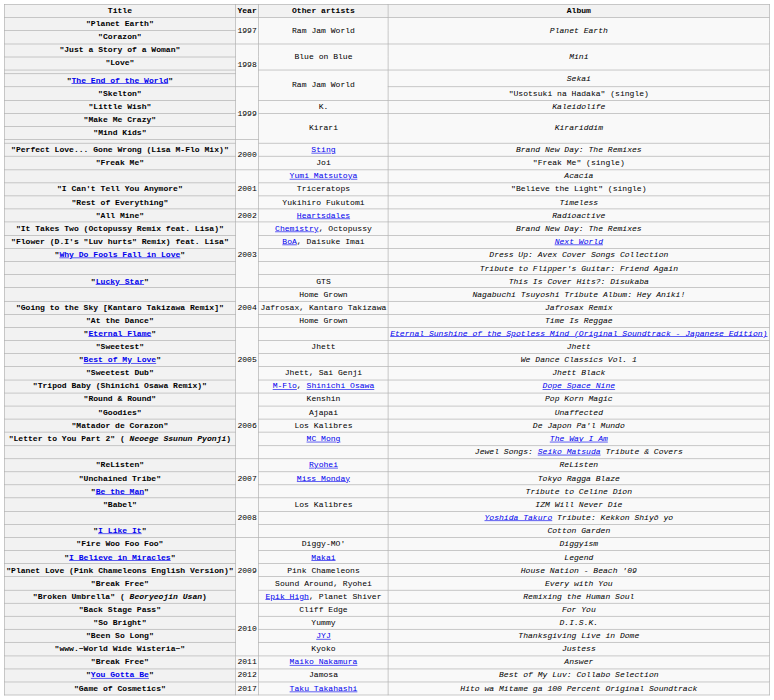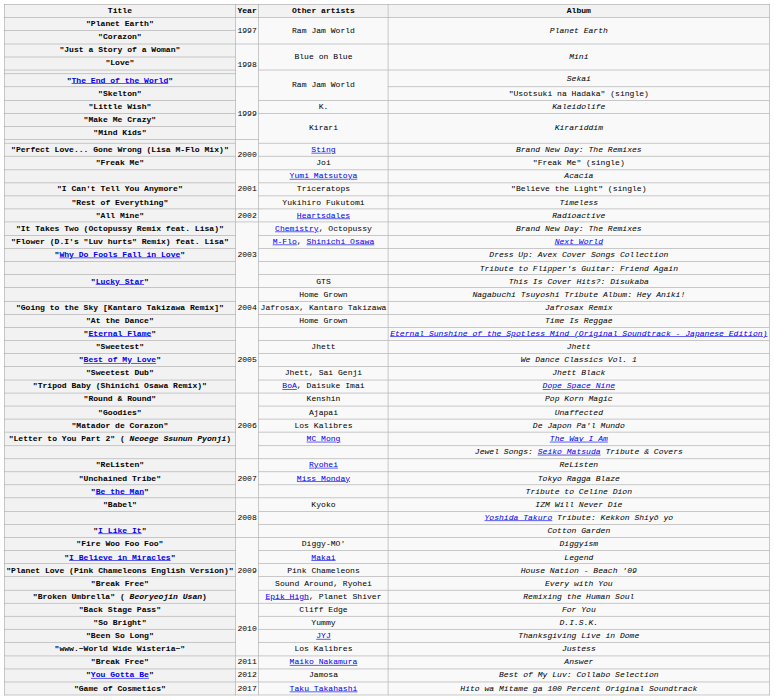 <table class="wikitable sortable plainrowheaders" style="text-align: center;">
 <tr>
 <th scope="col">Title</th>
 <th scope="col">Year</th>
 <th scope="col">Other artists</th>
 <th scope="col">Album</th>
 </tr>
 <tr>
 <th scope="row">"Planet Earth"</th>
 <td rowspan="2">1997</td>
 <td rowspan="2">Ram Jam World</td>
 <td rowspan="2"><em>Planet Earth</em></td>
 </tr>
 <tr>
 <th scope="row">"Corazon"</th>
 </tr>
 <tr>
 <th scope="row">"Just a Story of a Woman"</th>
 <td rowspan="4">1998</td>
 <td rowspan="2">Blue on Blue</td>
 <td rowspan="2"><em>Mini</em></td>
 </tr>
 <tr>
 <th scope="row">"Love"</th>
 </tr>
 <tr>
 <th scope="row"></th>
 <td rowspan="3">Ram Jam World</td>
 <td rowspan="2"><em>Sekai</em></td>
 </tr>
 <tr>
 <th scope="row">"<a href='#'>The End of the World</a>"</th>
 </tr>
 <tr>
 <th scope="row">"Skelton"</th>
 <td rowspan="4">1999</td>
 <td>"Usotsuki na Hadaka" (single)</td>
 </tr>
 <tr>
 <th scope="row">"Little Wish" </th>
 <td>K.</td>
 <td><em>Kaleidolife</em></td>
 </tr>
 <tr>
 <th scope="row">"Make Me Crazy" </th>
 <td rowspan="3">Kirari</td>
 <td rowspan="3"><em>Kirariddim</em></td>
 </tr>
 <tr>
 <th scope="row">"Mind Kids" </th>
 </tr>
 <tr>
 <th scope="row"> </th>
 <td rowspan="3">2000</td>
 </tr>
 <tr>
 <th scope="row">"Perfect Love... Gone Wrong (Lisa M-Flo Mix)"</th>
 <td><a href='#'>Sting</a></td>
 <td><em>Brand New Day: The Remixes</em></td>
 </tr>
 <tr>
 <th scope="row">"Freak Me"</th>
 <td>Joi</td>
 <td>"Freak Me" (single)</td>
 </tr>
 <tr>
 <th scope="row"> </th>
 <td rowspan="3">2001</td>
 <td><a href='#'>Yumi Matsutoya</a></td>
 <td><em>Acacia</em></td>
 </tr>
 <tr>
 <th scope="row">"I Can't Tell You Anymore"</th>
 <td>Triceratops</td>
 <td>"Believe the Light" (single)</td>
 </tr>
 <tr>
 <th scope="row">"Rest of Everything"</th>
 <td>Yukihiro Fukutomi</td>
 <td><em>Timeless</em></td>
 </tr>
 <tr>
 <th scope="row">"All Mine" </th>
 <td>2002</td>
 <td><a href='#'>Heartsdales</a></td>
 <td><em>Radioactive</em></td>
 </tr>
 <tr>
 <th scope="row">"It Takes Two (Octopussy Remix feat. Lisa)"</th>
 <td rowspan="5">2003</td>
 <td><a href='#'>Chemistry</a>, Octopussy</td>
 <td><em>Brand New Day: The Remixes</em></td>
 </tr>
 <tr>
 <th scope="row">"Flower (D.I's "Luv hurts" Remix) feat. Lisa"</th>
-<td><a href='#'>BoA</a>, Daisuke Imai</td>
+<td><a href='#'>M-Flo</a>, <a href='#'>Shinichi Osawa</a></td>
 <td><em><a href='#'>Next World</a></em></td>
 </tr>
 <tr>
 <th scope="row">"<a href='#'>Why Do Fools Fall in Love</a>"</th>
 <td></td>
 <td><em>Dress Up: Avex Cover Songs Collection</em></td>
 </tr>
 <tr>
 <th scope="row"></th>
 <td></td>
 <td><em>Tribute to Flipper's Guitar: Friend Again</em></td>
 </tr>
 <tr>
 <th scope="row">"<a href='#'>Lucky Star</a>"</th>
 <td>GTS</td>
 <td><em>This Is Cover Hits?: Disukaba</em></td>
 </tr>
 <tr>
 <th scope="row"></th>
 <td rowspan="3">2004</td>
 <td>Home Grown</td>
 <td><em>Nagabuchi Tsuyoshi Tribute Album: Hey Aniki!</em></td>
 </tr>
 <tr>
 <th scope="row">"Going to the Sky [Kantaro Takizawa Remix]"</th>
 <td>Jafrosax, Kantaro Takizawa</td>
 <td><em>Jafrosax Remix</em></td>
 </tr>
 <tr>
 <th scope="row">"At the Dance"</th>
 <td>Home Grown</td>
 <td><em>Time Is Reggae</em></td>
 </tr>
 <tr>
 <th scope="row">"<a href='#'>Eternal Flame</a>"</th>
 <td rowspan="5">2005</td>
 <td></td>
 <td><em><a href='#'>Eternal Sunshine of the Spotless Mind (Original Soundtrack - Japanese Edition)</a></em></td>
 </tr>
 <tr>
 <th scope="row">"Sweetest"</th>
 <td>Jhett</td>
 <td><em>Jhett</em></td>
 </tr>
 <tr>
 <th scope="row">"<a href='#'>Best of My Love</a>"</th>
 <td></td>
 <td><em>We Dance Classics Vol. 1</em></td>
 </tr>
 <tr>
 <th scope="row">"Sweetest Dub"</th>
 <td>Jhett, Sai Genji</td>
 <td><em>Jhett Black</em></td>
 </tr>
 <tr>
 <th scope="row">"Tripod Baby (Shinichi Osawa Remix)"</th>
-<td><a href='#'>M-Flo</a>, <a href='#'>Shinichi Osawa</a></td>
+<td><a href='#'>BoA</a>, Daisuke Imai</td>
 <td><em><a href='#'>Dope Space Nine</a></em></td>
 </tr>
 <tr>
 <th scope="row">"Round & Round"</th>
 <td rowspan="5">2006</td>
 <td>Kenshin</td>
 <td><em>Pop Korn Magic</em></td>
 </tr>
 <tr>
 <th scope="row">"Goodies"</th>
 <td>Ajapai</td>
 <td><em>Unaffected</em></td>
 </tr>
 <tr>
 <th scope="row">"Matador de Corazon"</th>
 <td>Los Kalibres</td>
 <td><em>De Japon Pa'l Mundo</em></td>
 </tr>
 <tr>
 <th scope="row">"Letter to You Part 2" ( <em>Neoege Ssunun Pyonji</em>)</th>
 <td><a href='#'>MC Mong</a></td>
 <td><em><a href='#'>The Way I Am</a></em></td>
 </tr>
 <tr>
 <th scope="row"></th>
 <td></td>
 <td><em>Jewel Songs: <a href='#'>Seiko Matsuda</a> Tribute & Covers</em></td>
 </tr>
 <tr>
 <th scope="row">"ReListen"</th>
 <td rowspan="3">2007</td>
 <td><a href='#'>Ryohei</a></td>
 <td><em>ReListen</em></td>
 </tr>
 <tr>
 <th scope="row">"Unchained Tribe"</th>
 <td><a href='#'>Miss Monday</a></td>
 <td><em>Tokyo Ragga Blaze</em></td>
 </tr>
 <tr>
 <th scope="row">"<a href='#'>Be the Man</a>"</th>
 <td></td>
 <td><em>Tribute to Celine Dion</em></td>
 </tr>
 <tr>
 <th scope="row">"Babel"</th>
 <td rowspan="3">2008</td>
-<td>Los Kalibres</td>
+<td>Kyoko</td>
 <td><em>IZM Will Never Die</em></td>
 </tr>
 <tr>
 <th scope="row"></th>
 <td></td>
 <td><em><a href='#'>Yoshida Takuro</a> Tribute: Kekkon Shiyō yo</em></td>
 </tr>
 <tr>
 <th scope="row">"<a href='#'>I Like It</a>"</th>
 <td></td>
 <td><em>Cotton Garden</em></td>
 </tr>
 <tr>
 <th scope="row">"Fire Woo Foo Foo"</th>
 <td rowspan="5">2009</td>
 <td>Diggy-MO'</td>
 <td><em>Diggyism</em></td>
 </tr>
 <tr>
 <th scope="row">"<a href='#'>I Believe in Miracles</a>"</th>
 <td><a href='#'>Makai</a></td>
 <td><em>Legend</em></td>
 </tr>
 <tr>
 <th scope="row">"Planet Love (Pink Chameleons English Version)"</th>
 <td>Pink Chameleons</td>
 <td><em>House Nation - Beach '09</em></td>
 </tr>
 <tr>
 <th scope="row">"Break Free"</th>
 <td>Sound Around, Ryohei</td>
 <td><em>Every with You</em></td>
 </tr>
 <tr>
 <th scope="row">"Broken Umbrella" ( <em>Beoryeojin Usan</em>)</th>
 <td><a href='#'>Epik High</a>, Planet Shiver</td>
 <td><em>Remixing the Human Soul</em></td>
 </tr>
 <tr>
 <th scope="row">"Back Stage Pass"</th>
 <td rowspan="4">2010</td>
 <td>Cliff Edge</td>
 <td><em>For You</em></td>
 </tr>
 <tr>
 <th scope="row">"So Bright"</th>
 <td>Yummy</td>
 <td><em>D.I.S.K.</em></td>
 </tr>
 <tr>
 <th scope="row">"Been So Long"</th>
 <td><a href='#'>JYJ</a></td>
 <td><em>Thanksgiving Live in Dome</em></td>
 </tr>
 <tr>
 <th scope="row">"www.~World Wide Wisteria~"</th>
-<td>Kyoko</td>
+<td>Los Kalibres</td>
 <td><em>Justess</em></td>
 </tr>
 <tr>
 <th scope="row">"Break Free"</th>
 <td>2011</td>
 <td><a href='#'>Maiko Nakamura</a></td>
 <td><em>Answer</em></td>
 </tr>
 <tr>
 <th scope="row">"<a href='#'>You Gotta Be</a>"</th>
 <td>2012</td>
 <td>Jamosa</td>
 <td><em>Best of My Luv: Collabo Selection</em></td>
 </tr>
 <tr>
 <th scope="row">"Game of Cosmetics"</th>
 <td>2017</td>
 <td><a href='#'>Taku Takahashi</a></td>
 <td><em>Hito wa Mitame ga 100 Percent Original Soundtrack</em></td>
 </tr>
 </table>
